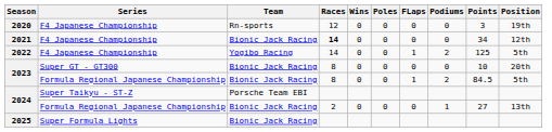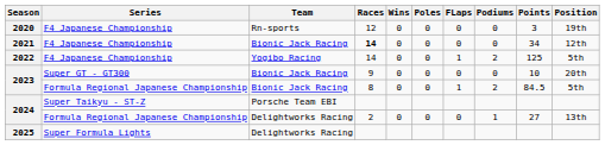 <table class="wikitable" style="font-size: 90%; text-align:center">
 <tr>
 <th>Season</th>
 <th>Series</th>
 <th>Team</th>
 <th>Races</th>
 <th>Wins</th>
 <th>Poles</th>
 <th>FLaps</th>
 <th>Podiums</th>
 <th>Points</th>
 <th>Position</th>
 </tr>
 <tr>
 <th>2020</th>
 <td align=left><a href='#'>F4 Japanese Championship</a></td>
 <td align=left>Rn-sports</td>
 <td>12</td>
 <td>0</td>
 <td>0</td>
 <td>0</td>
 <td>0</td>
 <td>3</td>
 <td>19th</td>
 </tr>
 <tr>
 <th>2021</th>
 <td align=left><a href='#'>F4 Japanese Championship</a></td>
 <td align=left><a href='#'>Bionic Jack Racing</a></td>
 <td><strong>14</strong></td>
 <td>0</td>
 <td>0</td>
 <td>0</td>
 <td>0</td>
 <td>34</td>
 <td>12th</td>
 </tr>
 <tr>
 <th>2022</th>
 <td align=left><a href='#'>F4 Japanese Championship</a></td>
 <td align=left><a href='#'>Yogibo Racing</a></td>
 <td>14</td>
 <td>0</td>
 <td>0</td>
 <td>1</td>
 <td>2</td>
 <td>125</td>
 <td>5th</td>
 </tr>
 <tr>
 <th rowspan="2">2023</th>
 <td align=left><a href='#'>Super GT - GT300</a></td>
 <td align=left><a href='#'>Bionic Jack Racing</a></td>
-<td>8</td>
+<td>9</td>
 <td>0</td>
 <td>0</td>
 <td>0</td>
 <td>0</td>
 <td>10</td>
 <td>20th</td>
 </tr>
 <tr>
 <td align=left><a href='#'>Formula Regional Japanese Championship</a></td>
 <td align=left><a href='#'>Bionic Jack Racing</a></td>
 <td>8</td>
 <td>0</td>
 <td>0</td>
 <td>1</td>
 <td>2</td>
 <td>84.5</td>
 <td>5th</td>
 </tr>
 <tr>
 <th rowspan="2">2024</th>
 <td align=left><a href='#'>Super Taikyu - ST-Z</a></td>
 <td align=left>Porsche Team EBI</td>
 <td></td>
 <td></td>
 <td></td>
 <td></td>
 <td></td>
 <td></td>
 <td></td>
 </tr>
 <tr>
 <td align=left><a href='#'>Formula Regional Japanese Championship</a></td>
-<td align=left><a href='#'>Bionic Jack Racing</a></td>
+<td align=left>Delightworks Racing</td>
 <td>2</td>
 <td>0</td>
 <td>0</td>
 <td>0</td>
 <td>1</td>
 <td>27</td>
 <td>13th</td>
 </tr>
 <tr>
 <th>2025</th>
 <td align="left"><a href='#'>Super Formula Lights</a></td>
-<td align=left><a href='#'>Bionic Jack Racing</a></td>
+<td align="left">Delightworks Racing</td>
 <td></td>
 <td></td>
 <td></td>
 <td></td>
 <td></td>
 <td></td>
 <td></td>
 </tr>
 </table>
